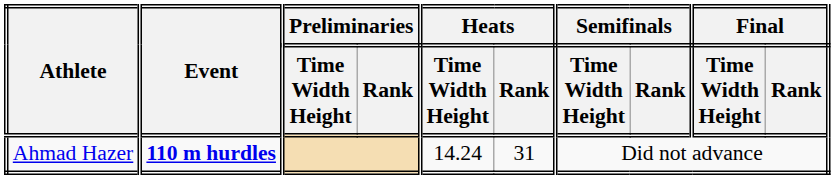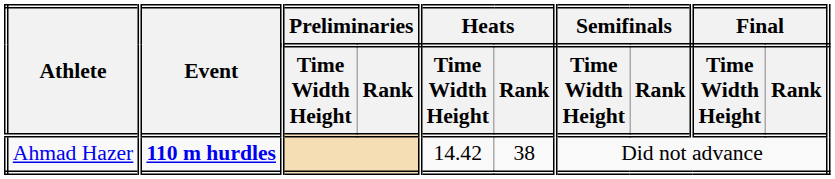 <table class=wikitable style="font-size:90%; border: double;">
 <tr>
 <th rowspan="2" style="border-right:double">Athlete</th>
 <th rowspan="2" style="border-right:double">Event</th>
 <th colspan="2" style="border-right:double; border-bottom:double;">Preliminaries</th>
 <th colspan="2" style="border-right:double; border-bottom:double;">Heats</th>
 <th colspan="2" style="border-right:double; border-bottom:double;">Semifinals</th>
 <th colspan="2" style="border-right:double; border-bottom:double;">Final</th>
 </tr>
 <tr>
 <th>Time<br>Width<br>Height</th>
 <th style="border-right:double">Rank</th>
 <th>Time<br>Width<br>Height</th>
 <th style="border-right:double">Rank</th>
 <th>Time<br>Width<br>Height</th>
 <th style="border-right:double">Rank</th>
 <th>Time<br>Width<br>Height</th>
 <th style="border-right:double">Rank</th>
 </tr>
 <tr style="border-top: double;">
 <td style="border-right:double"><a href='#'>Ahmad Hazer</a></td>
 <td style="border-right:double"><strong><a href='#'>110 m hurdles</a></strong></td>
 <td style="border-right:double" colspan= 2 bgcolor="wheat"></td>
-<td align=center>14.24</td>
-<td align=center style="border-right:double">31</td>
+<td align=center>14.42</td>
+<td align=center style="border-right:double">38</td>
 <td colspan="4" align=center>Did not advance</td>
 </tr>
 </table>
